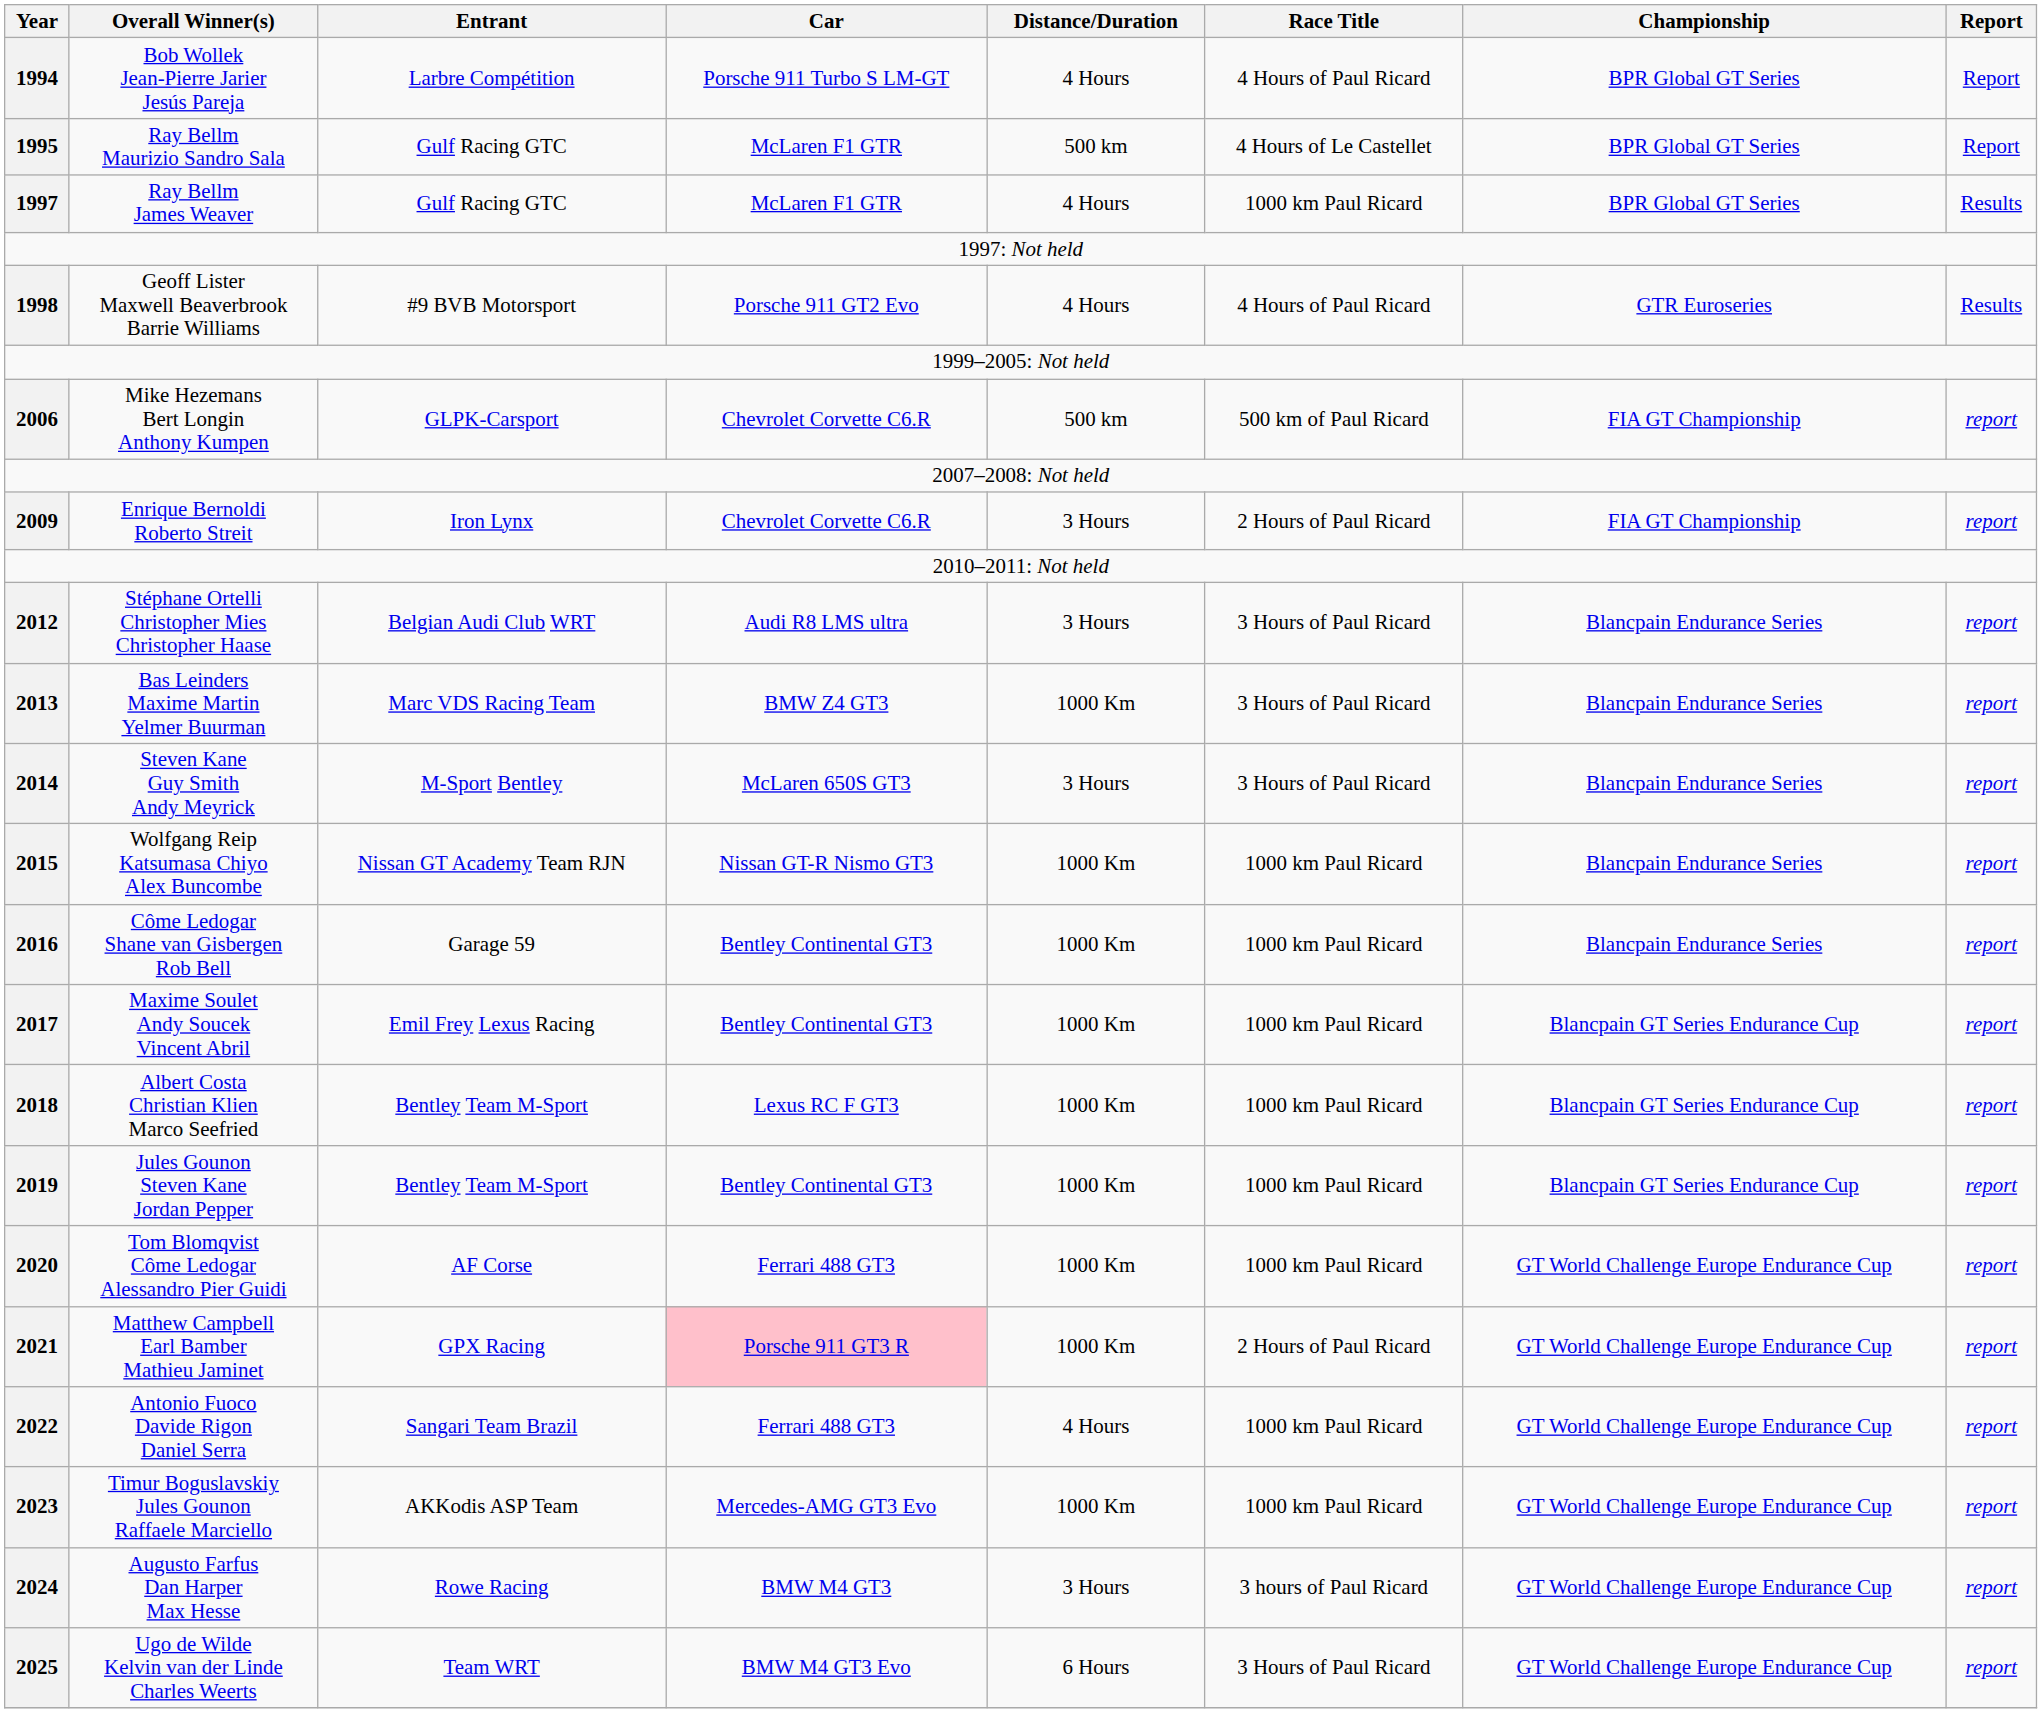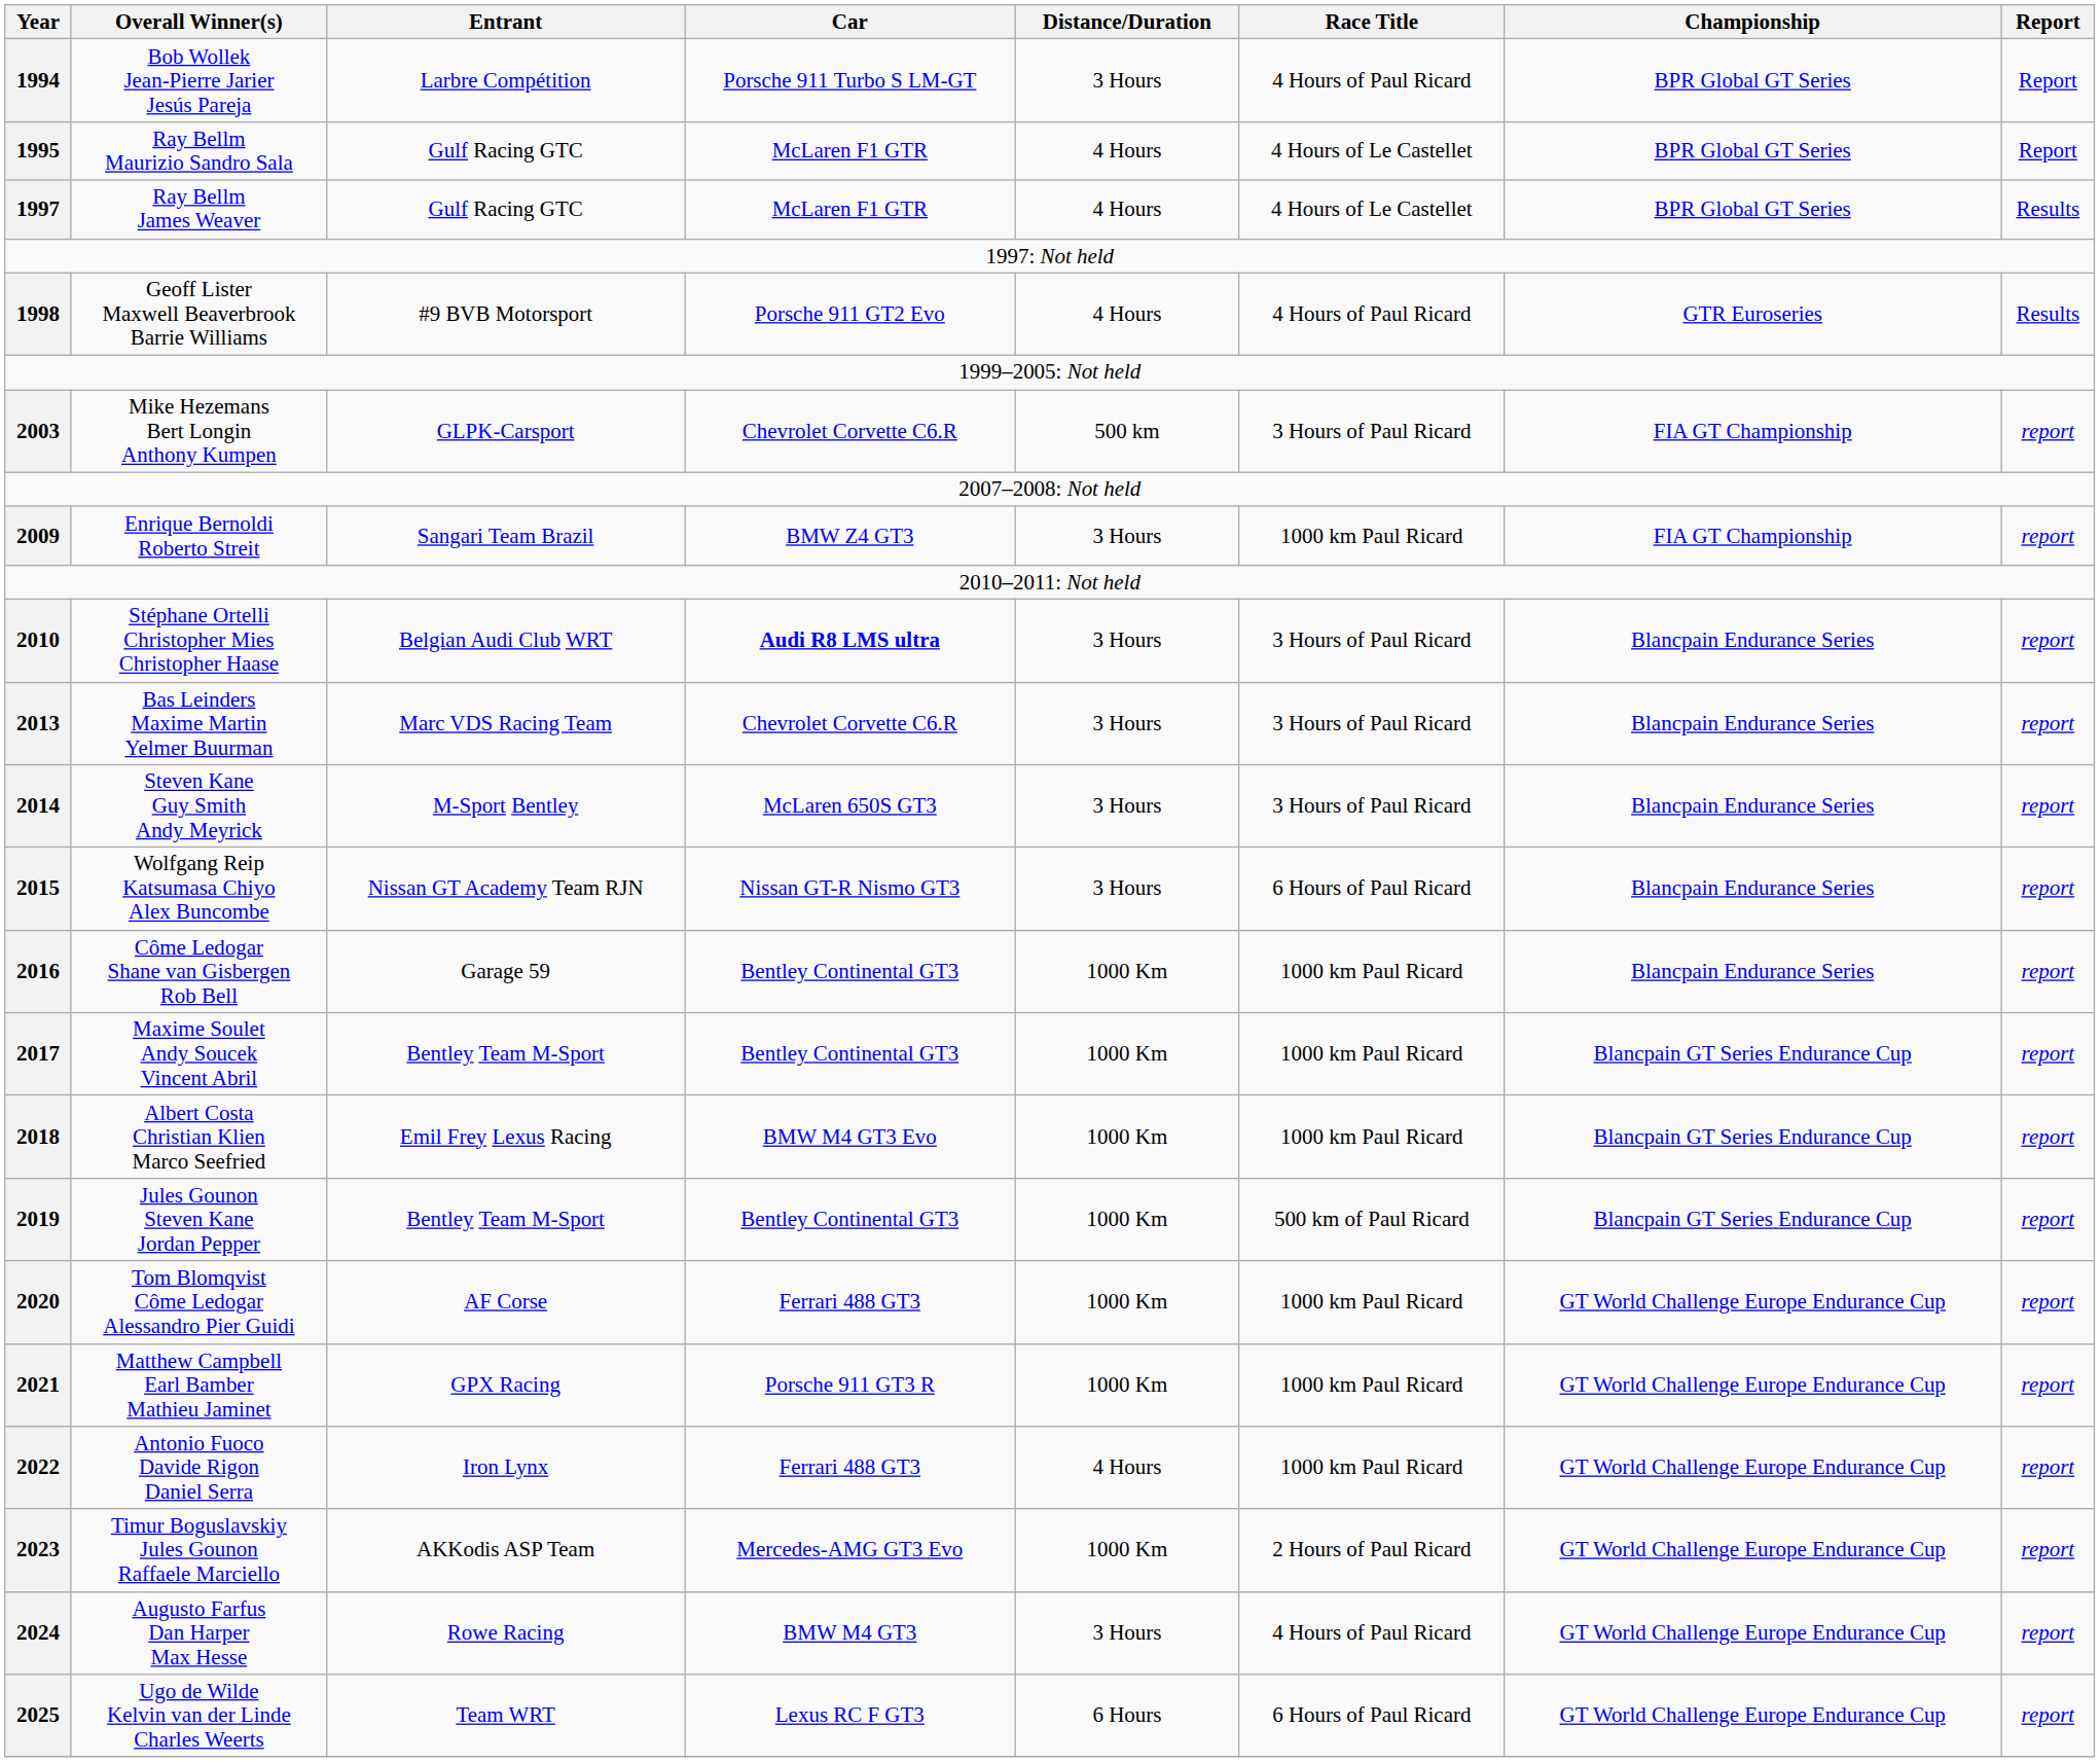 <table class="wikitable sortable" width=98% style="text-align:center;">
 <tr>
 <th>Year</th>
 <th>Overall Winner(s)</th>
 <th>Entrant</th>
 <th>Car</th>
 <th>Distance/Duration</th>
 <th>Race Title</th>
 <th>Championship</th>
 <th>Report</th>
 </tr>
 <tr>
 <th>1994</th>
 <td> <a href='#'>Bob Wollek</a><br> <a href='#'>Jean-Pierre Jarier</a><br> <a href='#'>Jesús Pareja</a></td>
 <td> <a href='#'>Larbre Compétition</a></td>
 <td><a href='#'>Porsche 911 Turbo S LM-GT</a></td>
-<td>4 Hours</td>
+<td>3 Hours</td>
 <td>4 Hours of Paul Ricard</td>
 <td><a href='#'>BPR Global GT Series</a></td>
 <td><a href='#'>Report</a></td>
 </tr>
 <tr>
 <th>1995</th>
 <td> <a href='#'>Ray Bellm</a><br> <a href='#'>Maurizio Sandro Sala</a></td>
 <td> <a href='#'>Gulf</a> Racing GTC</td>
 <td><a href='#'>McLaren F1 GTR</a></td>
-<td>500 km</td>
+<td>4 Hours</td>
 <td>4 Hours of Le Castellet</td>
 <td><a href='#'>BPR Global GT Series</a></td>
 <td><a href='#'>Report</a></td>
 </tr>
 <tr>
 <th>1997</th>
 <td> <a href='#'>Ray Bellm</a><br> <a href='#'>James Weaver</a></td>
 <td> <a href='#'>Gulf</a> Racing GTC</td>
 <td><a href='#'>McLaren F1 GTR</a></td>
 <td>4 Hours</td>
-<td>1000 km Paul Ricard</td>
+<td>4 Hours of Le Castellet</td>
 <td><a href='#'>BPR Global GT Series</a></td>
 <td><a href='#'>Results</a></td>
 </tr>
 <tr>
 <td colspan=9>1997: <em>Not held</em></td>
 </tr>
 <tr>
 <th>1998</th>
 <td> Geoff Lister<br> Maxwell Beaverbrook<br> Barrie Williams</td>
 <td> #9 BVB Motorsport</td>
 <td><a href='#'>Porsche 911 GT2 Evo</a></td>
 <td>4 Hours</td>
 <td>4 Hours of Paul Ricard</td>
 <td><a href='#'>GTR Euroseries</a></td>
 <td><a href='#'>Results</a></td>
 </tr>
 <tr>
 <td colspan=9>1999–2005: <em>Not held</em></td>
 </tr>
 <tr>
-<th>2006</th>
+<th>2003</th>
 <td> Mike Hezemans<br> Bert Longin<br> <a href='#'>Anthony Kumpen</a></td>
 <td> <a href='#'>GLPK-Carsport</a></td>
 <td><a href='#'>Chevrolet Corvette C6.R</a></td>
 <td>500 km</td>
-<td>500 km of Paul Ricard</td>
+<td>3 Hours of Paul Ricard</td>
 <td><a href='#'>FIA GT Championship</a></td>
 <td><em><a href='#'>report</a></em></td>
 </tr>
 <tr>
 <td colspan=9>2007–2008: <em>Not held</em></td>
 </tr>
 <tr>
 <th>2009</th>
 <td> <a href='#'>Enrique Bernoldi</a><br> <a href='#'>Roberto Streit</a></td>
-<td> <a href='#'>Iron Lynx</a></td>
-<td><a href='#'>Chevrolet Corvette C6.R</a></td>
+<td> <a href='#'>Sangari Team Brazil</a></td>
+<td><a href='#'>BMW Z4 GT3</a></td>
 <td>3 Hours</td>
-<td>2 Hours of Paul Ricard</td>
+<td>1000 km Paul Ricard</td>
 <td><a href='#'>FIA GT Championship</a></td>
 <td><em><a href='#'>report</a></em></td>
 </tr>
 <tr>
 <td colspan=9>2010–2011: <em>Not held</em></td>
 </tr>
 <tr>
-<th>2012</th>
+<th>2010</th>
 <td> <a href='#'>Stéphane Ortelli</a><br> <a href='#'>Christopher Mies</a><br> <a href='#'>Christopher Haase</a></td>
 <td> <a href='#'>Belgian Audi Club</a> <a href='#'>WRT</a></td>
-<td><a href='#'>Audi R8 LMS ultra</a></td>
+<td><strong><a href='#'>Audi R8 LMS ultra</a></strong></td>
 <td>3 Hours</td>
 <td>3 Hours of Paul Ricard</td>
 <td><a href='#'>Blancpain Endurance Series</a></td>
 <td><em><a href='#'>report</a></em></td>
 </tr>
 <tr>
 <th>2013</th>
 <td> <a href='#'>Bas Leinders</a><br> <a href='#'>Maxime Martin</a><br> <a href='#'>Yelmer Buurman</a></td>
 <td> <a href='#'>Marc VDS Racing Team</a></td>
-<td><a href='#'>BMW Z4 GT3</a></td>
-<td>1000 Km</td>
+<td><a href='#'>Chevrolet Corvette C6.R</a></td>
+<td>3 Hours</td>
 <td>3 Hours of Paul Ricard</td>
 <td><a href='#'>Blancpain Endurance Series</a></td>
 <td><em><a href='#'>report</a></em></td>
 </tr>
 <tr>
 <th>2014</th>
 <td> <a href='#'>Steven Kane</a><br> <a href='#'>Guy Smith</a><br> <a href='#'>Andy Meyrick</a></td>
 <td> <a href='#'>M-Sport</a> <a href='#'>Bentley</a></td>
 <td><a href='#'>McLaren 650S GT3</a></td>
 <td>3 Hours</td>
 <td>3 Hours of Paul Ricard</td>
 <td><a href='#'>Blancpain Endurance Series</a></td>
 <td><em><a href='#'>report</a></em></td>
 </tr>
 <tr>
 <th>2015</th>
 <td> Wolfgang Reip<br>  <a href='#'>Katsumasa Chiyo</a><br> <a href='#'>Alex Buncombe</a></td>
 <td> <a href='#'>Nissan GT Academy</a> Team RJN</td>
 <td><a href='#'>Nissan GT-R Nismo GT3</a></td>
-<td>1000 Km</td>
-<td>1000 km Paul Ricard</td>
+<td>3 Hours</td>
+<td>6 Hours of Paul Ricard</td>
 <td><a href='#'>Blancpain Endurance Series</a></td>
 <td><em><a href='#'>report</a></em></td>
 </tr>
 <tr>
 <th>2016</th>
 <td> <a href='#'>Côme Ledogar</a><br> <a href='#'>Shane van Gisbergen</a><br> <a href='#'>Rob Bell</a></td>
 <td> Garage 59</td>
 <td><a href='#'>Bentley Continental GT3</a></td>
 <td>1000 Km</td>
 <td>1000 km Paul Ricard</td>
 <td><a href='#'>Blancpain Endurance Series</a></td>
 <td><em><a href='#'>report</a></em></td>
 </tr>
 <tr>
 <th>2017</th>
 <td> <a href='#'>Maxime Soulet</a><br> <a href='#'>Andy Soucek</a><br> <a href='#'>Vincent Abril</a></td>
-<td> <a href='#'>Emil Frey</a> <a href='#'>Lexus</a> Racing</td>
+<td> <a href='#'>Bentley</a> <a href='#'>Team M-Sport</a></td>
 <td><a href='#'>Bentley Continental GT3</a></td>
 <td>1000 Km</td>
 <td>1000 km Paul Ricard</td>
 <td><a href='#'>Blancpain GT Series Endurance Cup</a></td>
 <td><em><a href='#'>report</a></em></td>
 </tr>
 <tr>
 <th>2018</th>
 <td> <a href='#'>Albert Costa</a><br> <a href='#'>Christian Klien</a><br> Marco Seefried</td>
-<td> <a href='#'>Bentley</a> <a href='#'>Team M-Sport</a></td>
-<td><a href='#'>Lexus RC F GT3</a></td>
+<td> <a href='#'>Emil Frey</a> <a href='#'>Lexus</a> Racing</td>
+<td><a href='#'>BMW M4 GT3 Evo</a></td>
 <td>1000 Km</td>
 <td>1000 km Paul Ricard</td>
 <td><a href='#'>Blancpain GT Series Endurance Cup</a></td>
 <td><em><a href='#'>report</a></em></td>
 </tr>
 <tr>
 <th>2019</th>
 <td> <a href='#'>Jules Gounon</a><br> <a href='#'>Steven Kane</a><br> <a href='#'>Jordan Pepper</a></td>
 <td> <a href='#'>Bentley</a> <a href='#'>Team M-Sport</a></td>
 <td><a href='#'>Bentley Continental GT3</a></td>
 <td>1000 Km</td>
-<td>1000 km Paul Ricard</td>
+<td>500 km of Paul Ricard</td>
 <td><a href='#'>Blancpain GT Series Endurance Cup</a></td>
 <td><em><a href='#'>report</a></em></td>
 </tr>
 <tr>
 <th>2020</th>
 <td> <a href='#'>Tom Blomqvist</a><br> <a href='#'>Côme Ledogar</a><br> <a href='#'>Alessandro Pier Guidi</a></td>
 <td> <a href='#'>AF Corse</a></td>
 <td><a href='#'>Ferrari 488 GT3</a></td>
 <td>1000 Km</td>
 <td>1000 km Paul Ricard</td>
 <td><a href='#'>GT World Challenge Europe Endurance Cup</a></td>
 <td><em><a href='#'>report</a></em></td>
 </tr>
 <tr>
 <th>2021</th>
 <td> <a href='#'>Matthew Campbell</a><br> <a href='#'>Earl Bamber</a><br> <a href='#'>Mathieu Jaminet</a></td>
 <td> <a href='#'>GPX Racing</a></td>
-<td style="background: pink;"><a href='#'>Porsche 911 GT3 R</a></td>
+<td><a href='#'>Porsche 911 GT3 R</a></td>
 <td>1000 Km</td>
-<td>2 Hours of Paul Ricard</td>
+<td>1000 km Paul Ricard</td>
 <td><a href='#'>GT World Challenge Europe Endurance Cup</a></td>
 <td><em><a href='#'>report</a></em></td>
 </tr>
 <tr>
 <th>2022</th>
 <td> <a href='#'>Antonio Fuoco</a><br> <a href='#'>Davide Rigon</a><br> <a href='#'>Daniel Serra</a></td>
-<td> <a href='#'>Sangari Team Brazil</a></td>
+<td> <a href='#'>Iron Lynx</a></td>
 <td><a href='#'>Ferrari 488 GT3</a></td>
 <td>4 Hours</td>
 <td>1000 km Paul Ricard</td>
 <td><a href='#'>GT World Challenge Europe Endurance Cup</a></td>
 <td><em><a href='#'>report</a></em></td>
 </tr>
 <tr>
 <th>2023</th>
 <td> <a href='#'>Timur Boguslavskiy</a><br> <a href='#'>Jules Gounon</a><br> <a href='#'>Raffaele Marciello</a></td>
 <td> AKKodis ASP Team</td>
 <td><a href='#'>Mercedes-AMG GT3 Evo</a></td>
 <td>1000 Km</td>
-<td>1000 km Paul Ricard</td>
+<td>2 Hours of Paul Ricard</td>
 <td><a href='#'>GT World Challenge Europe Endurance Cup</a></td>
 <td><em><a href='#'>report</a></em></td>
 </tr>
 <tr>
 <th>2024</th>
 <td> <a href='#'>Augusto Farfus</a><br> <a href='#'>Dan Harper</a><br> <a href='#'>Max Hesse</a></td>
 <td> <a href='#'>Rowe Racing</a></td>
 <td><a href='#'>BMW M4 GT3</a></td>
 <td>3 Hours</td>
-<td>3 hours of Paul Ricard</td>
+<td>4 Hours of Paul Ricard</td>
 <td><a href='#'>GT World Challenge Europe Endurance Cup</a></td>
 <td><em><a href='#'>report</a></em></td>
 </tr>
 <tr>
 <th>2025</th>
 <td> <a href='#'>Ugo de Wilde</a><br> <a href='#'>Kelvin van der Linde</a><br> <a href='#'>Charles Weerts</a></td>
 <td> <a href='#'>Team WRT</a></td>
-<td><a href='#'>BMW M4 GT3 Evo</a></td>
+<td><a href='#'>Lexus RC F GT3</a></td>
 <td>6 Hours</td>
-<td>3 Hours of Paul Ricard</td>
+<td>6 Hours of Paul Ricard</td>
 <td><a href='#'>GT World Challenge Europe Endurance Cup</a></td>
 <td><em><a href='#'>report</a></em></td>
 </tr>
 <tr>
 </tr>
 </table>
